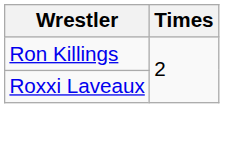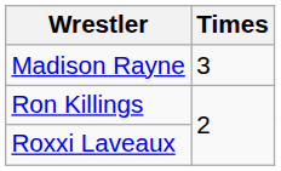 <table class="wikitable sortable">
 <tr>
 <th>Wrestler</th>
 <th>Times</th>
+</tr>
+<tr>
+<td><a href='#'>Madison Rayne</a></td>
+<td>3</td>
 </tr>
 <tr>
 <td><a href='#'>Ron Killings</a></td>
 <td rowspan="2">2</td>
 </tr>
 <tr>
 <td><a href='#'>Roxxi Laveaux</a></td>
 </tr>
 </table>
